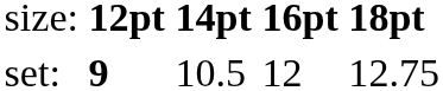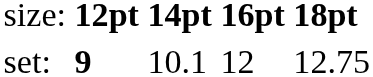 <table style="margin-left:40px;">
 <tr>
 <td>size:</td>
 <td><strong>12pt</strong></td>
 <td><strong>14pt</strong></td>
 <td><strong>16pt</strong></td>
 <td><strong>18pt</strong></td>
 </tr>
 <tr>
 <td>set:</td>
 <td><strong>9</strong></td>
-<td>10.5</td>
+<td>10.1</td>
 <td>12</td>
 <td>12.75</td>
 </tr>
 </table>
